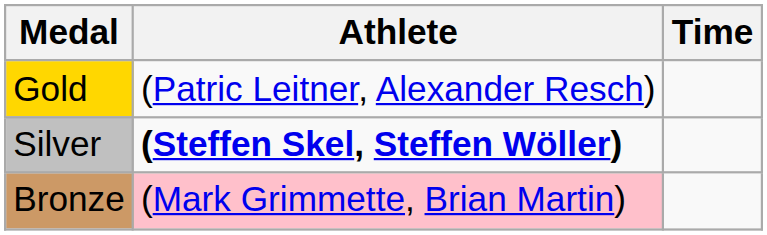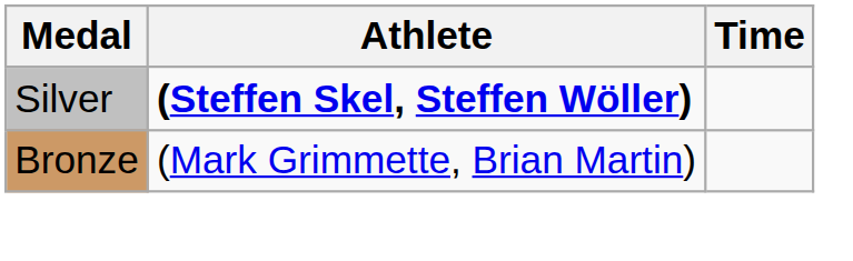 <table class="wikitable">
 <tr>
 <th>Medal</th>
 <th>Athlete</th>
 <th>Time</th>
-</tr>
-<tr>
-<td bgcolor="gold">Gold</td>
-<td> (<a href='#'>Patric Leitner</a>, <a href='#'>Alexander Resch</a>)</td>
-<td></td>
 </tr>
 <tr>
 <td bgcolor="silver">Silver</td>
 <td><strong> (<a href='#'>Steffen Skel</a>, <a href='#'>Steffen Wöller</a>)</strong></td>
 <td></td>
 </tr>
 <tr>
 <td bgcolor="CC9966">Bronze</td>
-<td style="background: pink;"> (<a href='#'>Mark Grimmette</a>, <a href='#'>Brian Martin</a>)</td>
+<td> (<a href='#'>Mark Grimmette</a>, <a href='#'>Brian Martin</a>)</td>
 <td></td>
 </tr>
 </table>
